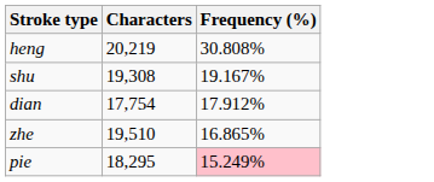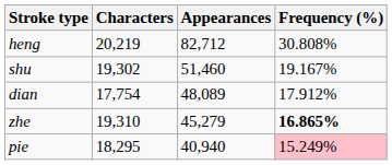 <table class="wikitable">
 <tr>
 <th>Stroke type</th>
 <th>Characters</th>
+<th>Appearances</th>
 <th>Frequency (%)</th>
 </tr>
 <tr>
 <td><em>heng</em></td>
 <td>20,219</td>
+<td>82,712</td>
 <td>30.808%</td>
 </tr>
 <tr>
 <td><em>shu</em></td>
-<td>19,308</td>
+<td>19,302</td>
+<td>51,460</td>
 <td>19.167%</td>
 </tr>
 <tr>
 <td><em>dian</em></td>
 <td>17,754</td>
+<td>48,089</td>
 <td>17.912%</td>
 </tr>
 <tr>
 <td><em>zhe</em></td>
-<td>19,510</td>
-<td>16.865%</td>
+<td>19,310</td>
+<td>45,279</td>
+<td><strong>16.865%</strong></td>
 </tr>
 <tr>
 <td><em>pie</em></td>
 <td>18,295</td>
+<td>40,940</td>
 <td style="background: pink;">15.249%</td>
 </tr>
 </table>
